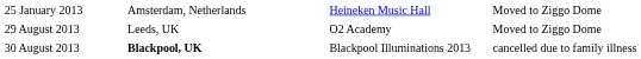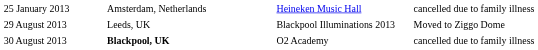 <table cellpadding="2" style="border: 0px solid darkgray; font-size:90%">
 <tr>
 <th width="150"></th>
 <th width="250"></th>
 <th width="200"></th>
 <th width="700"></th>
 </tr>
 <tr border="0">
 <td>25 January 2013</td>
 <td>Amsterdam, Netherlands</td>
 <td><a href='#'>Heineken Music Hall</a></td>
-<td>Moved to Ziggo Dome</td>
+<td>cancelled due to family illness</td>
 </tr>
 <tr>
 <td>29 August 2013</td>
 <td>Leeds, UK</td>
-<td O2 Academy Leeds>O2 Academy</td>
+<td>Blackpool Illuminations 2013</td>
 <td>Moved to Ziggo Dome</td>
 </tr>
 <tr>
 <td>30 August 2013</td>
 <td><strong>Blackpool, UK</strong></td>
-<td>Blackpool Illuminations 2013</td>
+<td O2 Academy Leeds>O2 Academy</td>
 <td>cancelled due to family illness</td>
 </tr>
 <tr>
 </tr>
 </table>
